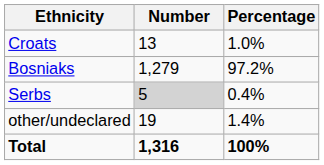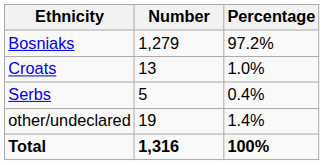 <table class="wikitable">
 <tr>
 <th width="100px">Ethnicity</th>
 <th width="80px">Number</th>
 <th width="80px">Percentage</th>
 </tr>
 <tr>
+<td><a href='#'>Bosniaks</a></td>
+<td>1,279</td>
+<td>97.2%</td>
+</tr>
+<tr>
 <td><a href='#'>Croats</a></td>
 <td>13</td>
 <td>1.0%</td>
 </tr>
 <tr>
-<td><a href='#'>Bosniaks</a></td>
-<td>1,279</td>
-<td>97.2%</td>
-</tr>
-<tr>
 <td><a href='#'>Serbs</a></td>
-<td style="background: lightgrey;">5</td>
+<td>5</td>
 <td>0.4%</td>
 </tr>
 <tr>
 <td>other/undeclared</td>
 <td>19</td>
 <td>1.4%</td>
 </tr>
 <tr>
 <td><strong>Total</strong></td>
 <td><strong>1,316</strong></td>
 <td><strong>100%</strong></td>
 </tr>
 </table>
